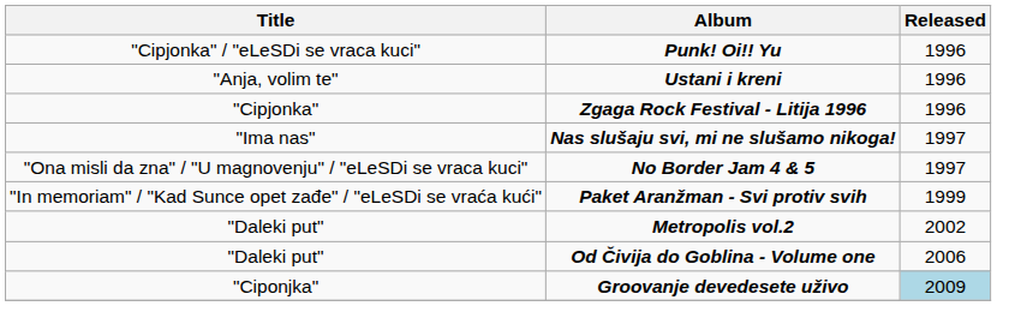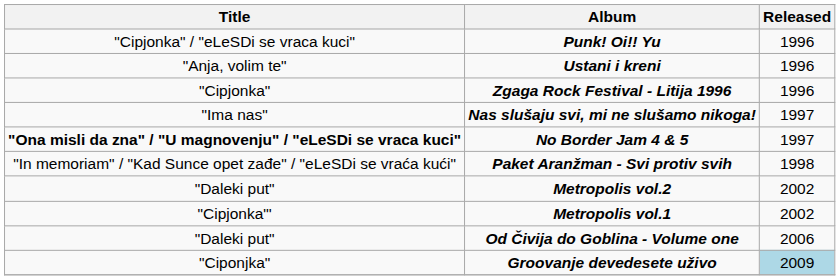 <table class="wikitable" style="text-align: center; font-size:95%">
 <tr>
 <th>Title</th>
 <th>Album</th>
 <th>Released</th>
 </tr>
 <tr>
 <td>"Cipjonka" / "eLeSDi se vraca kuci"</td>
 <td><strong><em>Punk! Oi!! Yu</em></strong></td>
 <td>1996</td>
 </tr>
 <tr>
 <td>"Anja, volim te"</td>
 <td><strong><em>Ustani i kreni</em></strong></td>
 <td>1996</td>
 </tr>
 <tr>
 <td>"Cipjonka"</td>
 <td><strong><em>Zgaga Rock Festival - Litija 1996</em></strong></td>
 <td>1996</td>
 </tr>
 <tr>
 <td>"Ima nas"</td>
 <td><strong><em>Nas slušaju svi, mi ne slušamo nikoga!</em></strong></td>
 <td>1997</td>
 </tr>
 <tr>
-<td>"Ona misli da zna" / "U magnovenju" / "eLeSDi se vraca kuci"</td>
+<td><strong>"Ona misli da zna" / "U magnovenju" / "eLeSDi se vraca kuci"</strong></td>
 <td><strong><em>No Border Jam 4 & 5</em></strong></td>
 <td>1997</td>
 </tr>
 <tr>
 <td>"In memoriam" / "Kad Sunce opet zađe" / "eLeSDi se vraća kući"</td>
 <td><strong><em>Paket Aranžman - Svi protiv svih</em></strong></td>
-<td>1999</td>
+<td>1998</td>
 </tr>
 <tr>
 <td>"Daleki put"</td>
 <td><strong><em>Metropolis vol.2</em></strong></td>
+<td>2002</td>
+</tr>
+<tr>
+<td>"Cipjonka"'</td>
+<td><strong><em>Metropolis vol.1</em></strong></td>
 <td>2002</td>
 </tr>
 <tr>
 <td>"Daleki put"</td>
 <td><strong><em>Od Čivija do Goblina - Volume one</em></strong></td>
 <td>2006</td>
 </tr>
 <tr>
 <td>"Ciponjka"</td>
 <td><strong><em>Groovanje devedesete uživo</em></strong></td>
 <td style="background: lightblue;">2009</td>
 </tr>
 <tr>
 </tr>
 </table>
